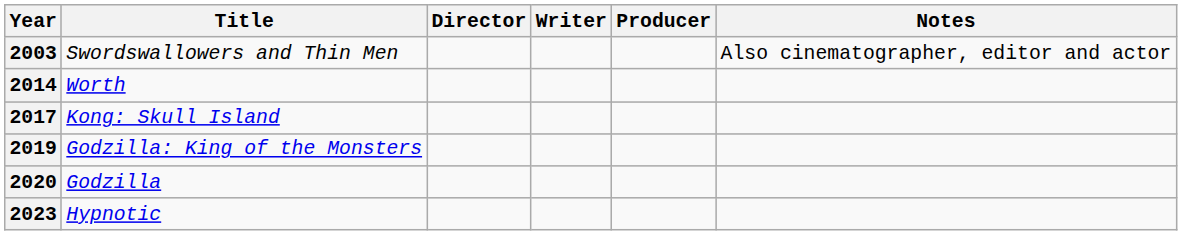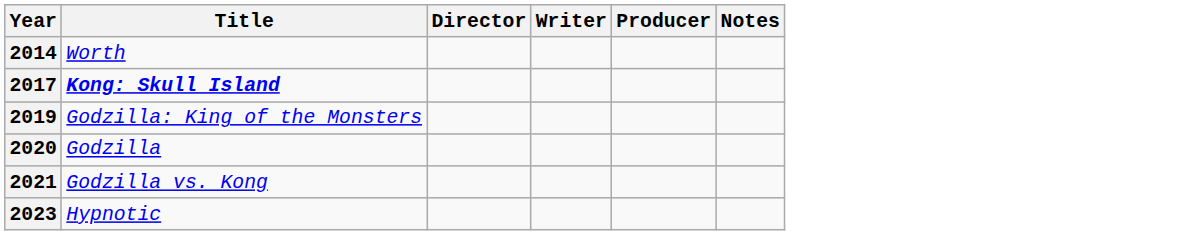 <table class="wikitable plainrowheaders">
 <tr>
 <th scope="col">Year</th>
 <th scope="col">Title</th>
 <th scope="col">Director</th>
 <th scope="col">Writer</th>
 <th scope="col">Producer</th>
 <th scope="col">Notes</th>
-</tr>
-<tr>
-<th scope=row>2003</th>
-<td><em>Swordswallowers and Thin Men</em></td>
-<td></td>
-<td></td>
-<td></td>
-<td>Also cinematographer, editor and actor</td>
 </tr>
 <tr>
 <th scope=row>2014</th>
 <td><em><a href='#'>Worth</a></em></td>
 <td></td>
 <td></td>
 <td></td>
 <td></td>
 </tr>
 <tr>
 <th scope=row>2017</th>
-<td><em><a href='#'>Kong: Skull Island</a></em></td>
+<td><strong><em><a href='#'>Kong: Skull Island</a></em></strong></td>
 <td></td>
 <td></td>
 <td></td>
 <td></td>
 </tr>
 <tr>
 <th scope=row>2019</th>
 <td><em><a href='#'>Godzilla: King of the Monsters</a></em></td>
 <td></td>
 <td></td>
 <td></td>
 <td></td>
 </tr>
 <tr>
 <th scope=row>2020</th>
 <td><em><a href='#'>Godzilla</a></em></td>
 <td></td>
 <td></td>
 <td></td>
 <td></td>
 </tr>
 <tr>
+<th scope=row>2021</th>
+<td><em><a href='#'>Godzilla vs. Kong</a></em></td>
+<td></td>
+<td></td>
+<td></td>
+<td></td>
+</tr>
+<tr>
 <th scope=row>2023</th>
 <td><em><a href='#'>Hypnotic</a></em></td>
 <td></td>
 <td></td>
 <td></td>
 <td></td>
 </tr>
 </table>
